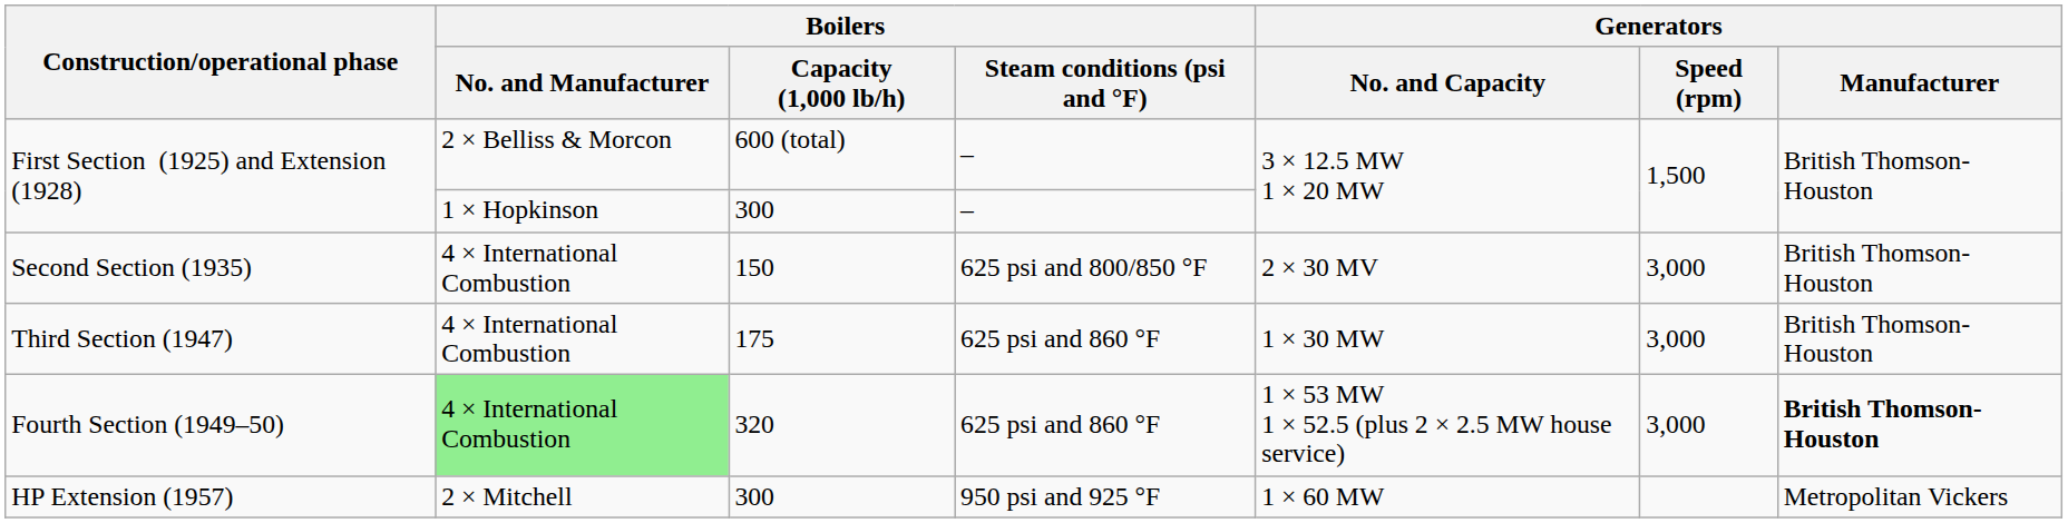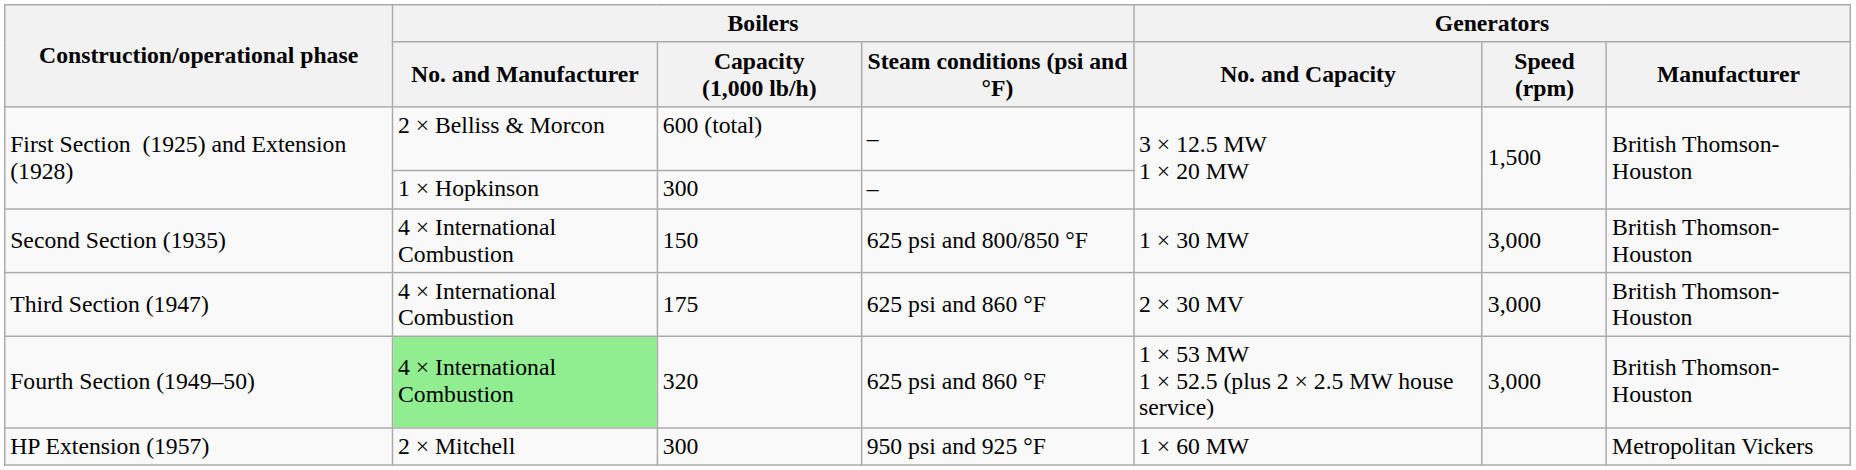 <table class="wikitable">
 <tr>
 <th rowspan="2">Construction/operational   phase</th>
 <th colspan="3">Boilers</th>
 <th colspan="3">Generators</th>
 </tr>
 <tr>
 <th>No.  and Manufacturer</th>
 <th>Capacity  (1,000 lb/h)</th>
 <th>Steam  conditions (psi and °F)</th>
 <th>No.  and Capacity</th>
 <th>Speed  (rpm)</th>
 <th>Manufacturer</th>
 </tr>
 <tr>
 <td rowspan="2">First  Section  (1925) and Extension (1928)</td>
 <td>2  × Belliss & Morcon<br><br></td>
 <td>600  (total)<br><br></td>
 <td>–</td>
 <td rowspan="2">3  × 12.5 MW<br>1  × 20 MW</td>
 <td rowspan="2">1,500</td>
 <td rowspan="2">British  Thomson- Houston</td>
 </tr>
 <tr>
 <td>1  × Hopkinson</td>
 <td>300</td>
 <td>–</td>
 </tr>
 <tr>
 <td>Second  Section (1935)</td>
 <td>4  × International Combustion</td>
 <td>150</td>
 <td>625  psi and 800/850 °F</td>
-<td>2  × 30 MV</td>
+<td>1  × 30 MW</td>
 <td>3,000</td>
 <td>British  Thomson- Houston</td>
 </tr>
 <tr>
 <td>Third  Section (1947)</td>
 <td>4  × International Combustion</td>
 <td>175</td>
 <td>625  psi and 860 °F</td>
-<td>1  × 30 MW</td>
+<td>2  × 30 MV</td>
 <td>3,000</td>
 <td>British  Thomson- Houston</td>
 </tr>
 <tr>
 <td>Fourth  Section (1949–50)</td>
 <td style="background: lightgreen;">4  × International Combustion</td>
 <td>320</td>
 <td>625  psi and 860 °F</td>
 <td>1  × 53 MW<br>1  × 52.5 (plus 2 × 2.5 MW house service)</td>
 <td>3,000</td>
-<td><strong>British  Thomson- Houston</strong></td>
+<td>British  Thomson- Houston</td>
 </tr>
 <tr>
 <td>HP  Extension (1957)</td>
 <td>2  × Mitchell</td>
 <td>300</td>
 <td>950  psi and 925 °F</td>
 <td>1  × 60 MW</td>
 <td></td>
 <td>Metropolitan  Vickers</td>
 </tr>
 </table>
